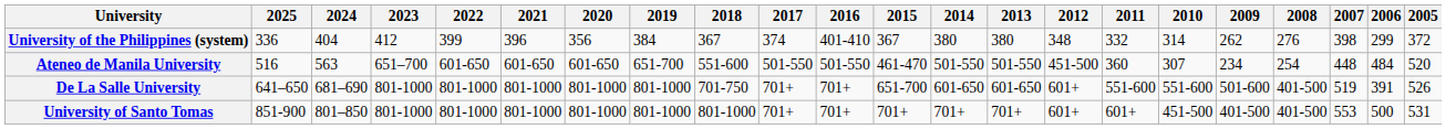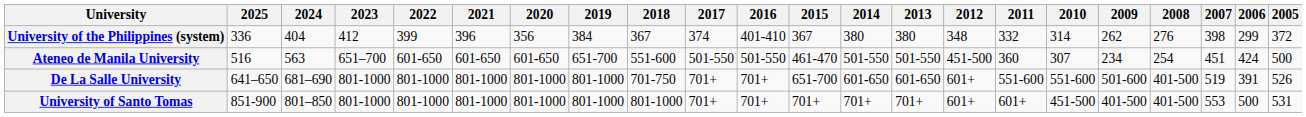 <table class="wikitable plainrowheaders" style="white-space:nowrap;">
 <tr>
 <th scope="col">University</th>
 <th scope="col">2025</th>
 <th scope="col">2024</th>
 <th scope="col">2023</th>
 <th scope="col">2022</th>
 <th scope="col">2021</th>
 <th scope="col">2020</th>
 <th scope="col">2019</th>
 <th scope="col">2018</th>
 <th scope="col">2017</th>
 <th scope="col">2016</th>
 <th scope="col">2015</th>
 <th scope="col">2014</th>
 <th scope="col">2013</th>
 <th scope="col">2012</th>
 <th scope="col">2011</th>
 <th scope="col">2010</th>
 <th scope="col">2009</th>
 <th scope="col">2008</th>
 <th scope="col">2007</th>
 <th scope="col">2006</th>
 <th scope="col">2005</th>
 </tr>
 <tr>
 <th scope="row"><a href='#'>University of the Philippines</a> (system)</th>
 <td> 336</td>
 <td> 404</td>
 <td> 412</td>
 <td> 399</td>
 <td> 396</td>
 <td> 356</td>
 <td> 384</td>
 <td> 367</td>
 <td> 374</td>
 <td> 401-410</td>
 <td> 367</td>
 <td> 380</td>
 <td> 380</td>
 <td> 348</td>
 <td> 332</td>
 <td> 314</td>
 <td> 262</td>
 <td> 276</td>
 <td> 398</td>
 <td> 299</td>
 <td>372</td>
 </tr>
 <tr>
 <th scope="row"><a href='#'>Ateneo de Manila University</a></th>
 <td> 516</td>
 <td> 563</td>
 <td> 651–700</td>
 <td> 601-650</td>
 <td> 601-650</td>
 <td> 601-650</td>
 <td> 651-700</td>
 <td> 551-600</td>
 <td> 501-550</td>
 <td> 501-550</td>
 <td> 461-470</td>
 <td> 501-550</td>
 <td> 501-550</td>
 <td> 451-500</td>
 <td> 360</td>
 <td> 307</td>
 <td> 234</td>
 <td> 254</td>
-<td> 448</td>
-<td> 484</td>
-<td>520</td>
+<td> 451</td>
+<td> 424</td>
+<td>500</td>
 </tr>
 <tr>
 <th scope="row"><a href='#'>De La Salle University</a></th>
 <td> 641–650</td>
 <td> 681–690</td>
 <td> 801-1000</td>
 <td> 801-1000</td>
 <td> 801-1000</td>
 <td> 801-1000</td>
 <td> 801-1000</td>
 <td> 701-750</td>
 <td> 701+</td>
 <td> 701+</td>
 <td> 651-700</td>
 <td> 601-650</td>
 <td> 601-650</td>
 <td> 601+</td>
 <td> 551-600</td>
 <td> 551-600</td>
 <td> 501-600</td>
 <td> 401-500</td>
 <td> 519</td>
 <td> 391</td>
 <td>526</td>
 </tr>
 <tr>
 <th scope="row"><a href='#'>University of Santo Tomas</a></th>
 <td> 851-900</td>
 <td> 801–850</td>
 <td> 801-1000</td>
 <td> 801-1000</td>
 <td> 801-1000</td>
 <td> 801-1000</td>
 <td> 801-1000</td>
 <td> 801-1000</td>
 <td> 701+</td>
 <td> 701+</td>
 <td> 701+</td>
 <td> 701+</td>
 <td> 701+</td>
 <td> 601+</td>
 <td> 601+</td>
 <td> 451-500</td>
 <td> 401-500</td>
 <td> 401-500</td>
 <td> 553</td>
 <td> 500</td>
 <td>531</td>
 </tr>
 </table>
